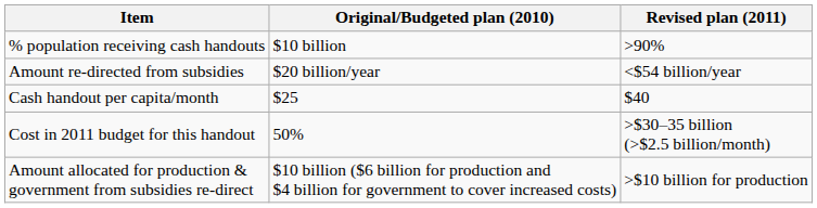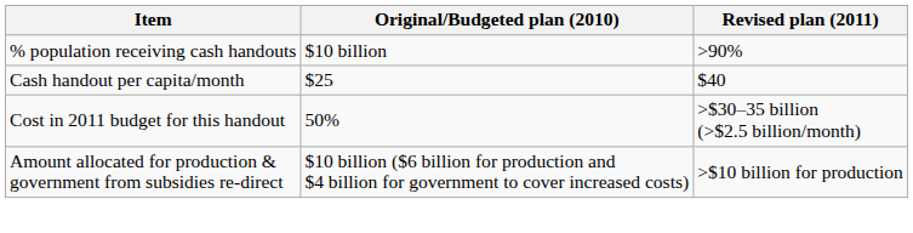 <table class="wikitable">
 <tr>
 <th>Item</th>
 <th>Original/Budgeted plan (2010)</th>
 <th>Revised plan (2011)</th>
 </tr>
 <tr>
 <td>% population receiving cash handouts</td>
 <td>$10 billion</td>
 <td>>90%</td>
-</tr>
-<tr>
-<td>Amount re-directed from subsidies</td>
-<td>$20 billion/year</td>
-<td><$54 billion/year</td>
 </tr>
 <tr>
 <td>Cash handout per capita/month</td>
 <td>$25</td>
 <td>$40</td>
 </tr>
 <tr>
 <td>Cost in 2011 budget for this handout</td>
 <td>50%</td>
 <td>>$30–35 billion<br> (>$2.5 billion/month)</td>
 </tr>
 <tr>
 <td>Amount allocated for production &<br> government from subsidies re-direct</td>
 <td>$10 billion ($6 billion for production and<br> $4 billion for government to cover increased costs)</td>
 <td>>$10 billion for production</td>
 </tr>
 </table>
